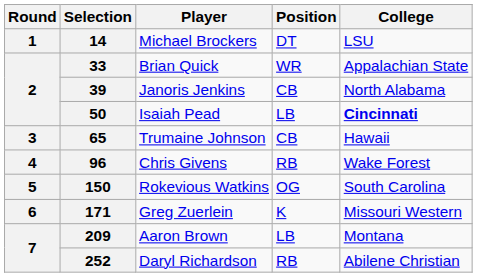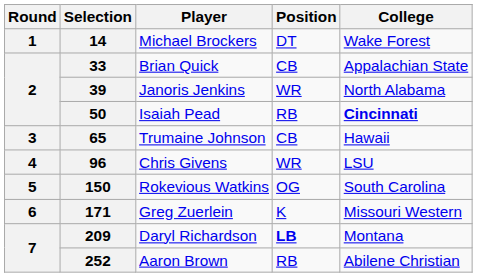 <table class="wikitable" style="font-size: 95%;">
 <tr>
 <th>Round</th>
 <th>Selection</th>
 <th>Player</th>
 <th>Position</th>
 <th>College</th>
 </tr>
 <tr>
 <th>1</th>
 <th>14 </th>
 <td><a href='#'>Michael Brockers</a></td>
 <td><a href='#'>DT</a></td>
-<td><a href='#'>LSU</a></td>
+<td><a href='#'>Wake Forest</a></td>
 </tr>
 <tr>
 <th rowspan=3>2</th>
 <th>33</th>
 <td><a href='#'>Brian Quick</a></td>
-<td><a href='#'>WR</a></td>
+<td><a href='#'>CB</a></td>
 <td><a href='#'>Appalachian State</a></td>
 </tr>
 <tr>
 <th>39</th>
 <td><a href='#'>Janoris Jenkins</a></td>
-<td><a href='#'>CB</a></td>
+<td><a href='#'>WR</a></td>
 <td><a href='#'>North Alabama</a></td>
 </tr>
 <tr>
 <th>50 </th>
 <td><a href='#'>Isaiah Pead</a></td>
-<td><a href='#'>LB</a></td>
+<td><a href='#'>RB</a></td>
 <td><strong><a href='#'>Cincinnati</a></strong></td>
 </tr>
 <tr>
 <th>3</th>
 <th>65</th>
 <td><a href='#'>Trumaine Johnson</a></td>
 <td><a href='#'>CB</a></td>
 <td><a href='#'>Hawaii</a></td>
 </tr>
 <tr>
 <th>4</th>
 <th>96</th>
 <td><a href='#'>Chris Givens</a></td>
-<td><a href='#'>RB</a></td>
-<td><a href='#'>Wake Forest</a></td>
+<td><a href='#'>WR</a></td>
+<td><a href='#'>LSU</a></td>
 </tr>
 <tr>
 <th>5</th>
 <th>150 </th>
 <td><a href='#'>Rokevious Watkins</a></td>
 <td><a href='#'>OG</a></td>
 <td><a href='#'>South Carolina</a></td>
 </tr>
 <tr>
 <th>6</th>
 <th>171</th>
 <td><a href='#'>Greg Zuerlein</a></td>
 <td><a href='#'>K</a></td>
 <td><a href='#'>Missouri Western</a></td>
 </tr>
 <tr>
 <th rowspan=2>7</th>
 <th>209</th>
-<td><a href='#'>Aaron Brown</a></td>
-<td><a href='#'>LB</a></td>
+<td><a href='#'>Daryl Richardson</a></td>
+<td><strong><a href='#'>LB</a></strong></td>
 <td><a href='#'>Montana</a></td>
 </tr>
 <tr>
 <th>252 </th>
-<td><a href='#'>Daryl Richardson</a></td>
+<td><a href='#'>Aaron Brown</a></td>
 <td><a href='#'>RB</a></td>
 <td><a href='#'>Abilene Christian</a></td>
 </tr>
 </table>
